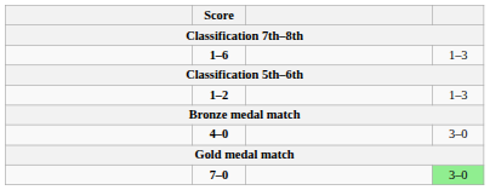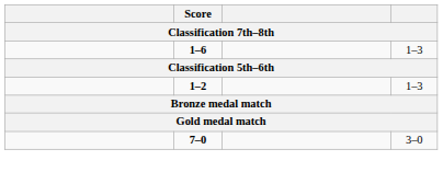 <table class="wikitable" style="text-align: left; ">
 <tr>
 <th align="right" width="270"></th>
 <th width="65">Score</th>
 <th align="left" width="270"></th>
 <th width="65"></th>
 </tr>
 <tr>
 <th colspan=4>Classification 7th–8th</th>
 </tr>
 <tr>
 <td></td>
 <td align="center"><strong>1–6</strong></td>
 <td><strong></strong></td>
 <td align=center>1–3 <strong></strong></td>
 </tr>
 <tr>
 <th colspan=4>Classification 5th–6th</th>
 </tr>
 <tr>
 <td></td>
 <td align="center"><strong>1–2</strong></td>
 <td><strong></strong></td>
 <td align=center>1–3 <strong></strong></td>
 </tr>
 <tr>
 <th colspan=4>Bronze medal match</th>
 </tr>
 <tr>
-<td><strong></strong></td>
-<td align="center"><strong>4–0</strong></td>
-<td></td>
-<td align=center>3–0 <strong></strong></td>
-</tr>
-<tr>
 <th colspan=4>Gold medal match</th>
 </tr>
 <tr>
 <td><strong></strong></td>
 <td align="center"><strong>7–0</strong></td>
 <td></td>
-<td align=center style="background: lightgreen;">3–0 <strong></strong></td>
+<td align=center>3–0 <strong></strong></td>
 </tr>
 </table>
